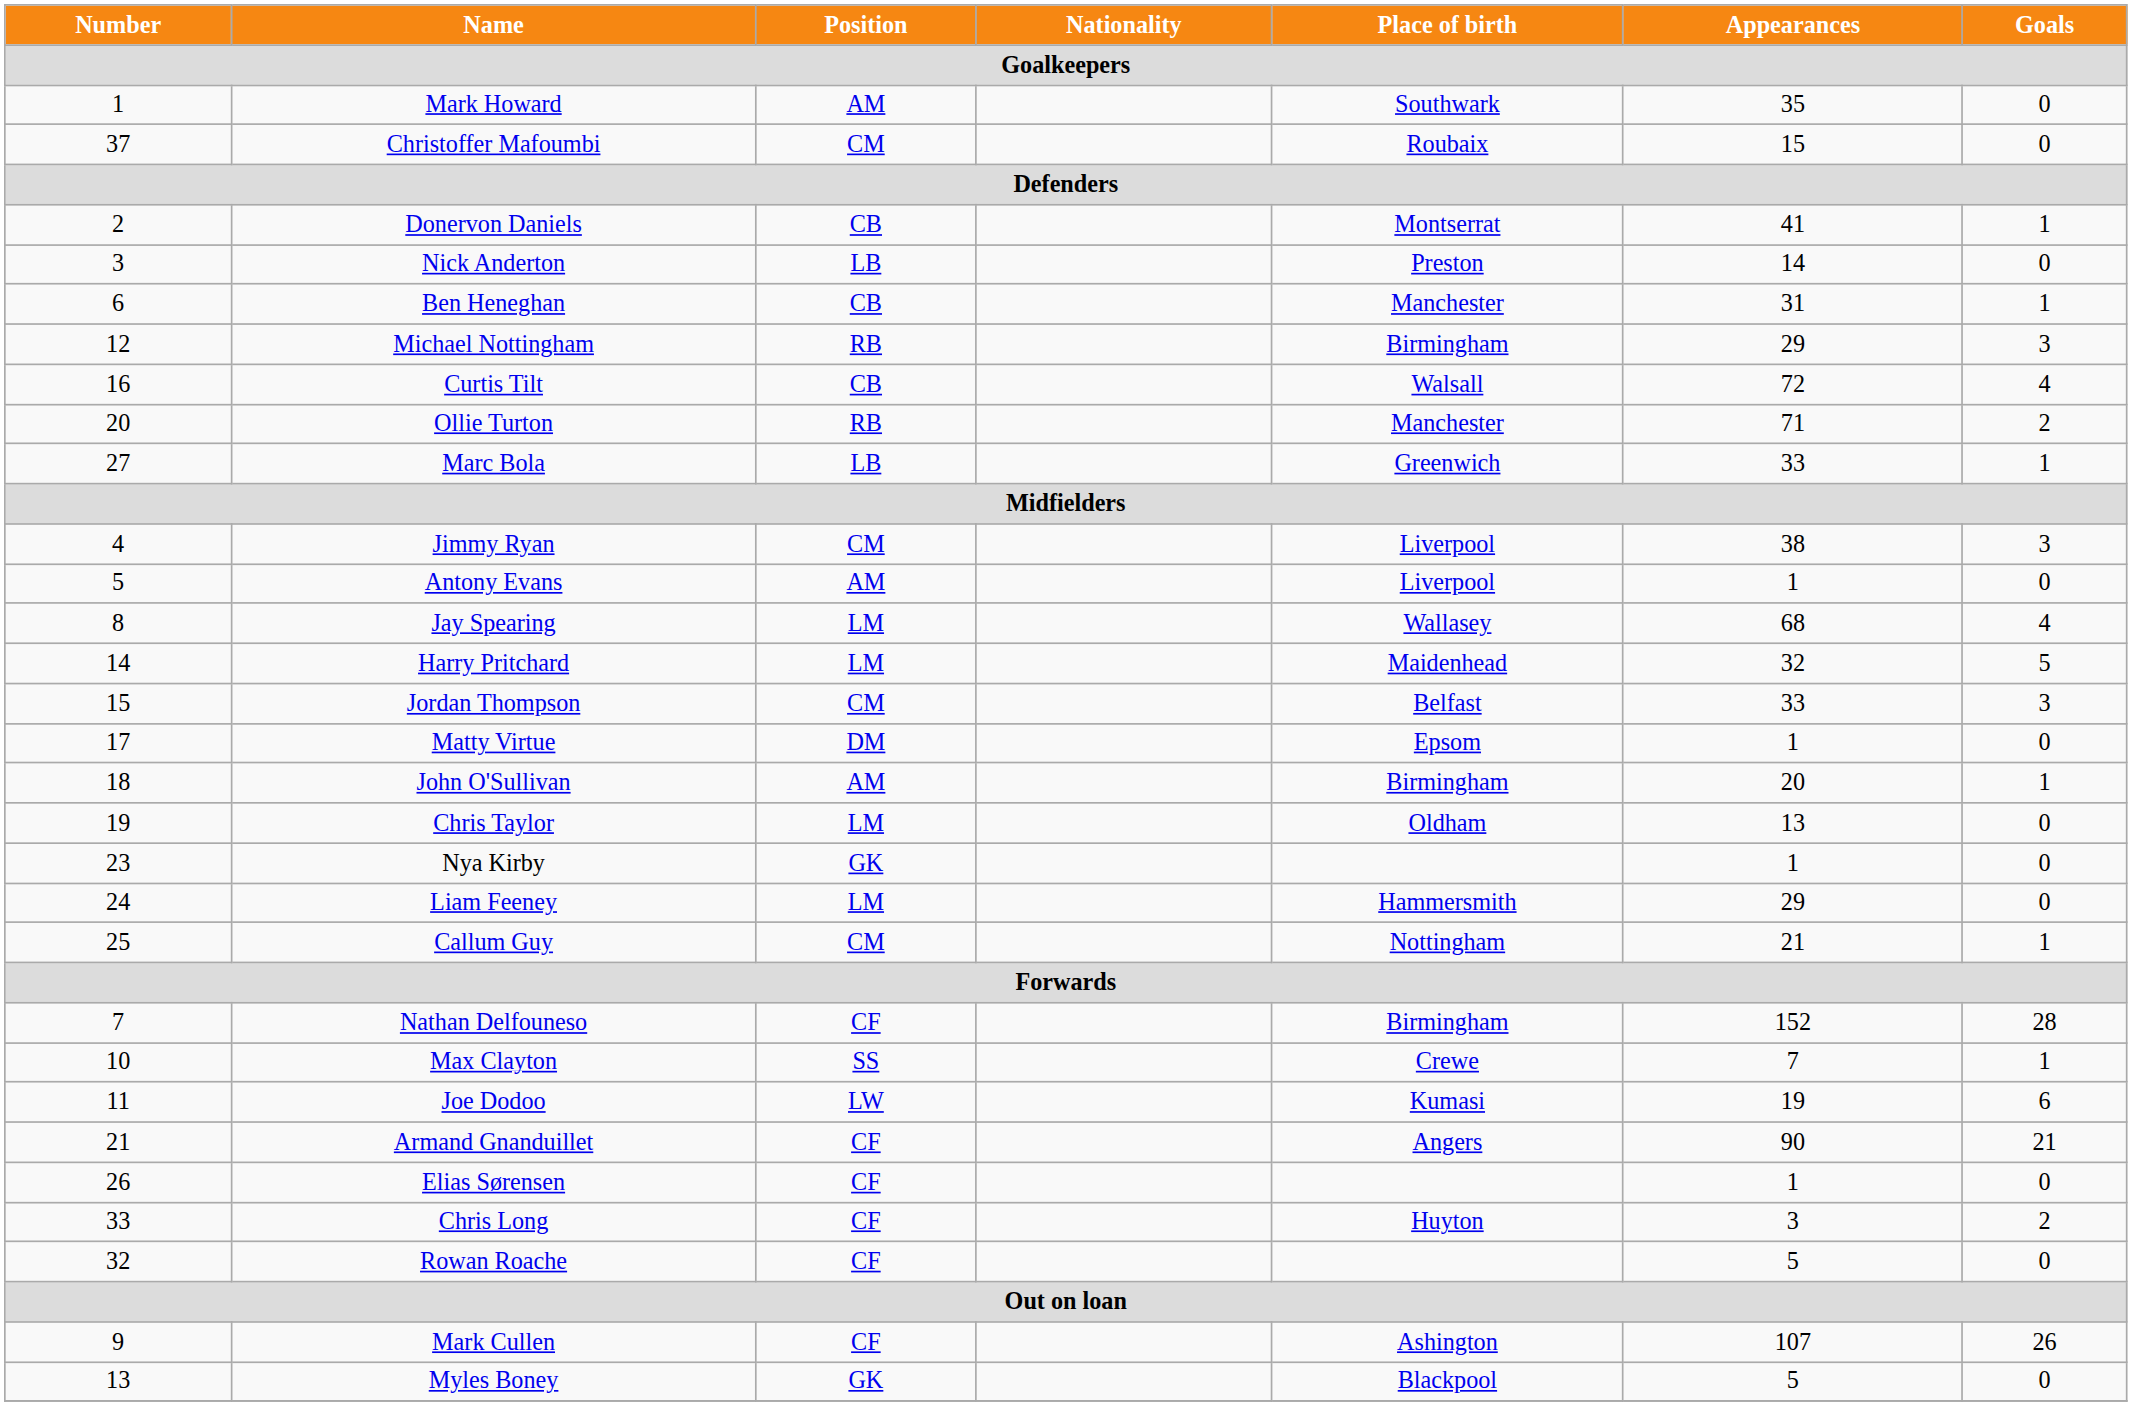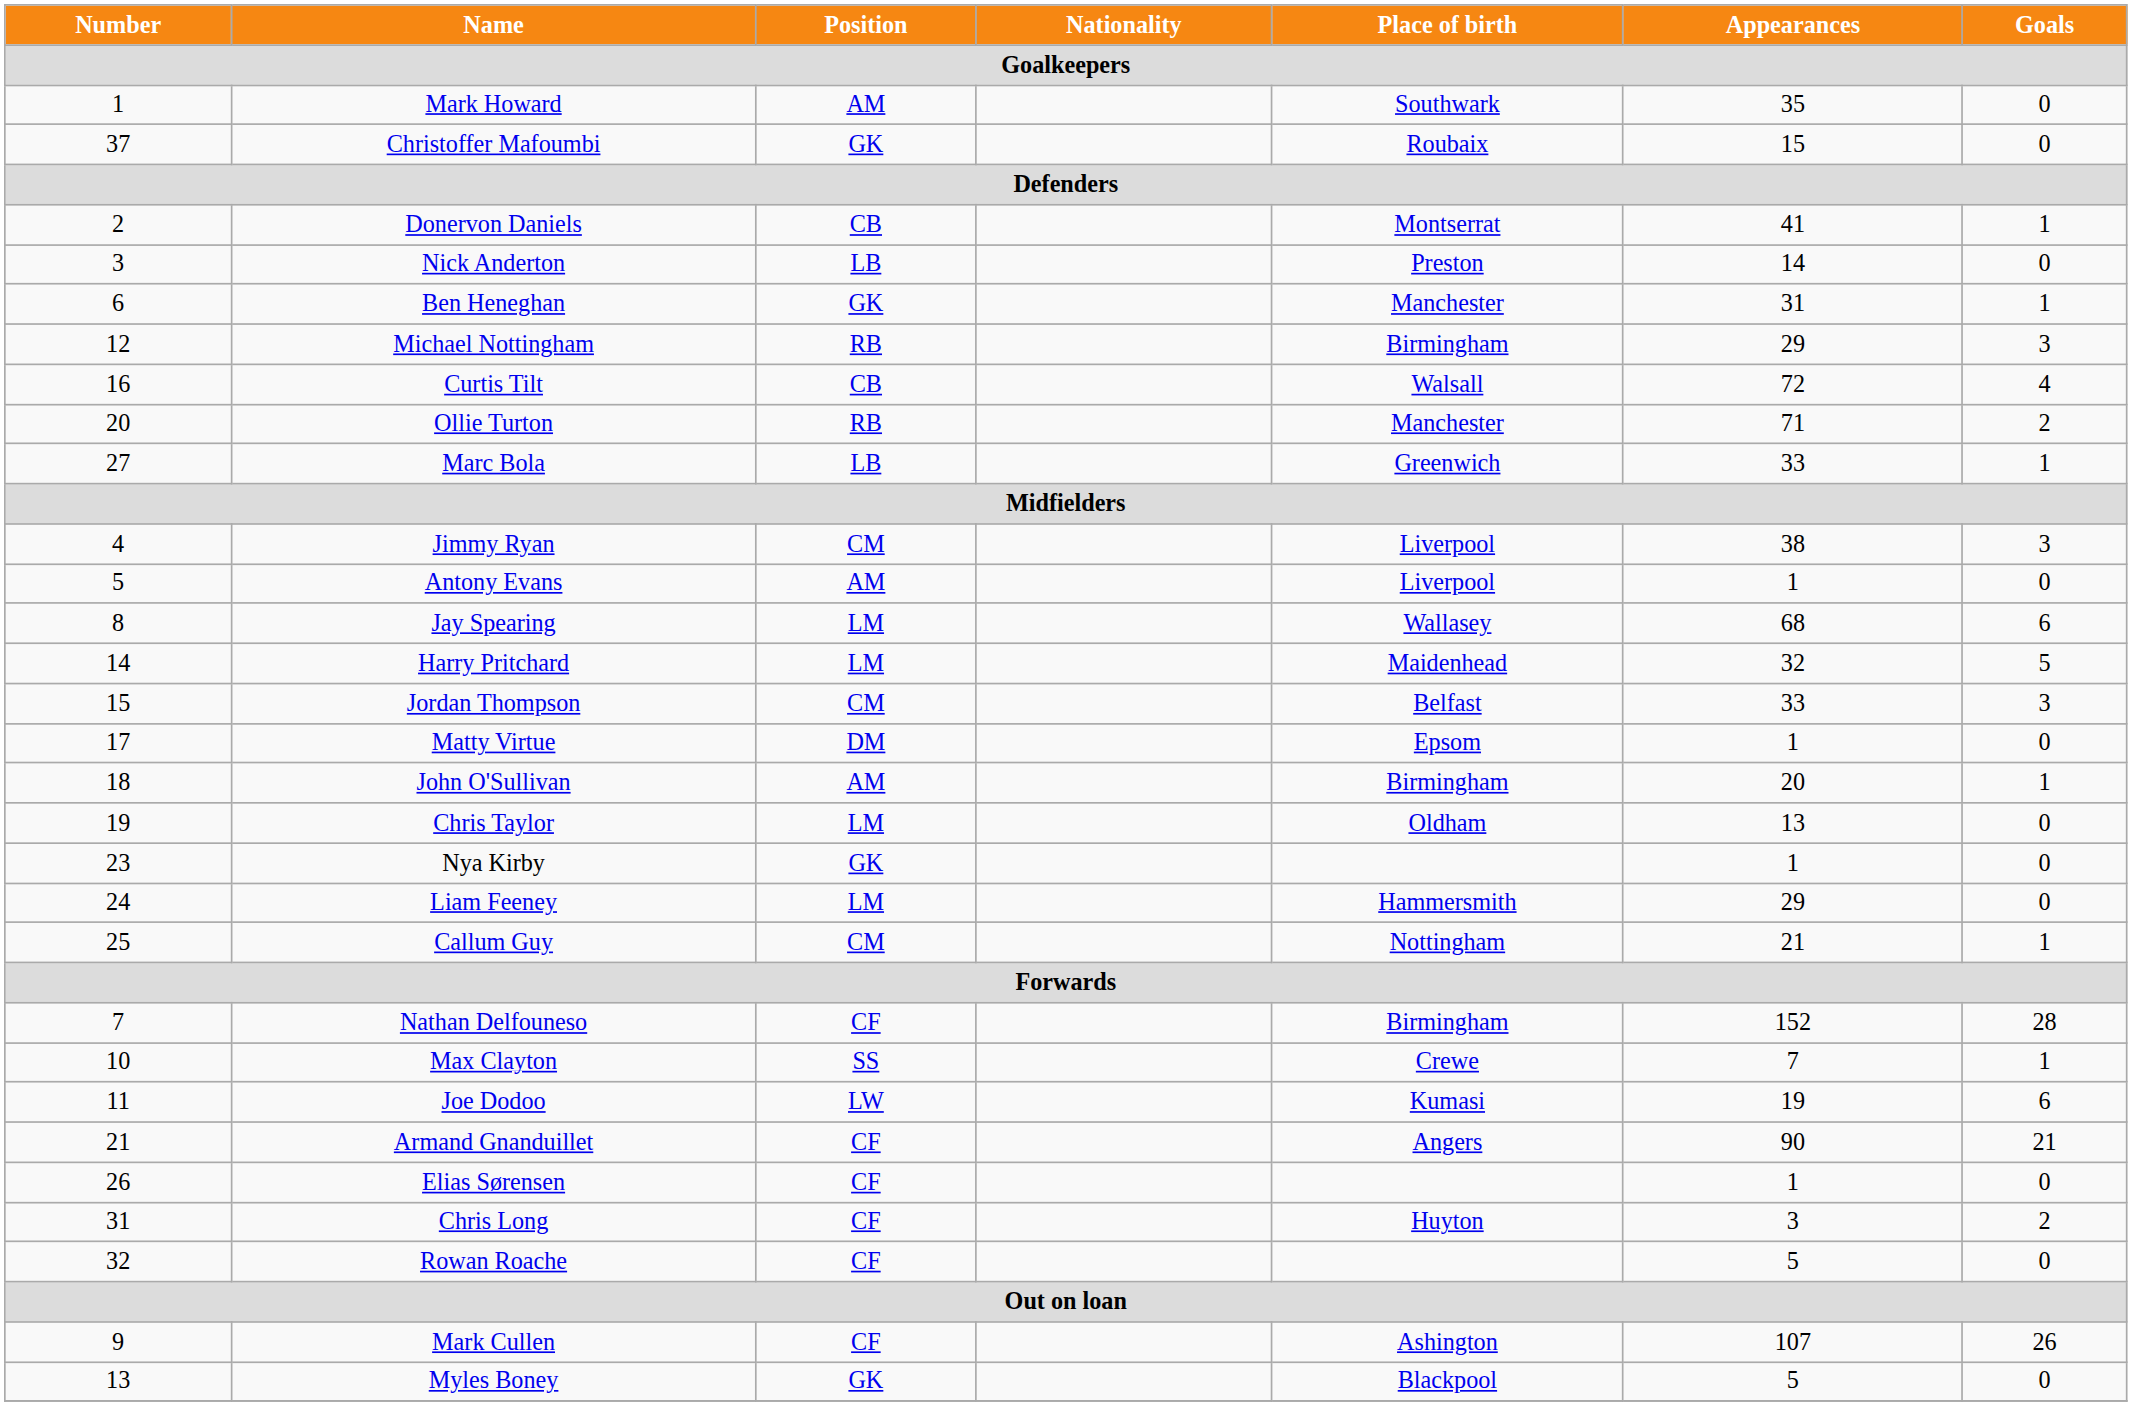 <table class="wikitable" style="text-align:center; font-size:90%; width:100%;">
 <tr>
 <th style="background:#F68712; color:white; text-align:center;">Number</th>
 <th style="background:#F68712; color:white; text-align:center;">Name</th>
 <th style="background:#F68712; color:white; text-align:center;">Position</th>
 <th style="background:#F68712; color:white; text-align:center;">Nationality</th>
 <th style="background:#F68712; color:white; text-align:center;">Place of birth</th>
 <th style="background:#F68712; color:white; text-align:center;">Appearances</th>
 <th style="background:#F68712; color:white; text-align:center;">Goals</th>
 </tr>
 <tr>
 <th colspan="14" style="background:#dcdcdc; text-align:center;">Goalkeepers</th>
 </tr>
 <tr>
 <td>1</td>
 <td><a href='#'>Mark Howard</a></td>
 <td><a href='#'>AM</a></td>
 <td></td>
 <td><a href='#'>Southwark</a></td>
 <td>35</td>
 <td>0</td>
 </tr>
 <tr>
 <td>37</td>
 <td><a href='#'>Christoffer Mafoumbi</a></td>
-<td><a href='#'>CM</a></td>
+<td><a href='#'>GK</a></td>
 <td></td>
 <td><a href='#'>Roubaix</a></td>
 <td>15</td>
 <td>0</td>
 </tr>
 <tr>
 <th colspan="14" style="background:#dcdcdc; text-align:center;">Defenders</th>
 </tr>
 <tr>
 <td>2</td>
 <td><a href='#'>Donervon Daniels</a></td>
 <td><a href='#'>CB</a></td>
 <td></td>
 <td><a href='#'>Montserrat</a></td>
 <td>41</td>
 <td>1</td>
 </tr>
 <tr>
 <td>3</td>
 <td><a href='#'>Nick Anderton</a></td>
 <td><a href='#'>LB</a></td>
 <td></td>
 <td><a href='#'>Preston</a></td>
 <td>14</td>
 <td>0</td>
 </tr>
 <tr>
 <td>6</td>
 <td><a href='#'>Ben Heneghan</a></td>
-<td><a href='#'>CB</a></td>
+<td><a href='#'>GK</a></td>
 <td></td>
 <td><a href='#'>Manchester</a></td>
 <td>31</td>
 <td>1</td>
 </tr>
 <tr>
 <td>12</td>
 <td><a href='#'>Michael Nottingham</a></td>
 <td><a href='#'>RB</a></td>
 <td></td>
 <td><a href='#'>Birmingham</a></td>
 <td>29</td>
 <td>3</td>
 </tr>
 <tr>
 <td>16</td>
 <td><a href='#'>Curtis Tilt</a></td>
 <td><a href='#'>CB</a></td>
 <td></td>
 <td><a href='#'>Walsall</a></td>
 <td>72</td>
 <td>4</td>
 </tr>
 <tr>
 <td>20</td>
 <td><a href='#'>Ollie Turton</a></td>
 <td><a href='#'>RB</a></td>
 <td></td>
 <td><a href='#'>Manchester</a></td>
 <td>71</td>
 <td>2</td>
 </tr>
 <tr>
 <td>27</td>
 <td><a href='#'>Marc Bola</a></td>
 <td><a href='#'>LB</a></td>
 <td></td>
 <td><a href='#'>Greenwich</a></td>
 <td>33</td>
 <td>1</td>
 </tr>
 <tr>
 <th colspan="14" style="background:#dcdcdc; text-align:center;">Midfielders</th>
 </tr>
 <tr>
 <td>4</td>
 <td><a href='#'>Jimmy Ryan</a></td>
 <td><a href='#'>CM</a></td>
 <td></td>
 <td><a href='#'>Liverpool</a></td>
 <td>38</td>
 <td>3</td>
 </tr>
 <tr>
 <td>5</td>
 <td><a href='#'>Antony Evans</a></td>
 <td><a href='#'>AM</a></td>
 <td></td>
 <td><a href='#'>Liverpool</a></td>
 <td>1</td>
 <td>0</td>
 </tr>
 <tr>
 <td>8</td>
 <td><a href='#'>Jay Spearing</a></td>
 <td><a href='#'>LM</a></td>
 <td></td>
 <td><a href='#'>Wallasey</a></td>
 <td>68</td>
-<td>4</td>
+<td>6</td>
 </tr>
 <tr>
 <td>14</td>
 <td><a href='#'>Harry Pritchard</a></td>
 <td><a href='#'>LM</a></td>
 <td></td>
 <td><a href='#'>Maidenhead</a></td>
 <td>32</td>
 <td>5</td>
 </tr>
 <tr>
 <td>15</td>
 <td><a href='#'>Jordan Thompson</a></td>
 <td><a href='#'>CM</a></td>
 <td></td>
 <td><a href='#'>Belfast</a></td>
 <td>33</td>
 <td>3</td>
 </tr>
 <tr>
 <td>17</td>
 <td><a href='#'>Matty Virtue</a></td>
 <td><a href='#'>DM</a></td>
 <td></td>
 <td><a href='#'>Epsom</a></td>
 <td>1</td>
 <td>0</td>
 </tr>
 <tr>
 <td>18</td>
 <td><a href='#'>John O'Sullivan</a></td>
 <td><a href='#'>AM</a></td>
 <td></td>
 <td><a href='#'>Birmingham</a></td>
 <td>20</td>
 <td>1</td>
 </tr>
 <tr>
 <td>19</td>
 <td><a href='#'>Chris Taylor</a></td>
 <td><a href='#'>LM</a></td>
 <td></td>
 <td><a href='#'>Oldham</a></td>
 <td>13</td>
 <td>0</td>
 </tr>
 <tr>
 <td>23</td>
 <td>Nya Kirby</td>
 <td><a href='#'>GK</a></td>
 <td></td>
 <td></td>
 <td>1</td>
 <td>0</td>
 </tr>
 <tr>
 <td>24</td>
 <td><a href='#'>Liam Feeney</a></td>
 <td><a href='#'>LM</a></td>
 <td></td>
 <td><a href='#'>Hammersmith</a></td>
 <td>29</td>
 <td>0</td>
 </tr>
 <tr>
 <td>25</td>
 <td><a href='#'>Callum Guy</a></td>
 <td><a href='#'>CM</a></td>
 <td></td>
 <td><a href='#'>Nottingham</a></td>
 <td>21</td>
 <td>1</td>
 </tr>
 <tr>
 <th colspan="14" style="background:#dcdcdc; text-align:center;">Forwards</th>
 </tr>
 <tr>
 <td>7</td>
 <td><a href='#'>Nathan Delfouneso</a></td>
 <td><a href='#'>CF</a></td>
 <td></td>
 <td><a href='#'>Birmingham</a></td>
 <td>152</td>
 <td>28</td>
 </tr>
 <tr>
 <td>10</td>
 <td><a href='#'>Max Clayton</a></td>
 <td><a href='#'>SS</a></td>
 <td></td>
 <td><a href='#'>Crewe</a></td>
 <td>7</td>
 <td>1</td>
 </tr>
 <tr>
 <td>11</td>
 <td><a href='#'>Joe Dodoo</a></td>
 <td><a href='#'>LW</a></td>
 <td></td>
 <td><a href='#'>Kumasi</a></td>
 <td>19</td>
 <td>6</td>
 </tr>
 <tr>
 <td>21</td>
 <td><a href='#'>Armand Gnanduillet</a></td>
 <td><a href='#'>CF</a></td>
 <td></td>
 <td><a href='#'>Angers</a></td>
 <td>90</td>
 <td>21</td>
 </tr>
 <tr>
 <td>26</td>
 <td><a href='#'>Elias Sørensen</a></td>
 <td><a href='#'>CF</a></td>
 <td></td>
 <td></td>
 <td>1</td>
 <td>0</td>
 </tr>
 <tr>
-<td>33</td>
+<td>31</td>
 <td><a href='#'>Chris Long</a></td>
 <td><a href='#'>CF</a></td>
 <td></td>
 <td><a href='#'>Huyton</a></td>
 <td>3</td>
 <td>2</td>
 </tr>
 <tr>
 <td>32</td>
 <td><a href='#'>Rowan Roache</a></td>
 <td><a href='#'>CF</a></td>
 <td></td>
 <td></td>
 <td>5</td>
 <td>0</td>
 </tr>
 <tr>
 <th colspan="14" style="background:#dcdcdc; text-align:center;">Out on loan</th>
 </tr>
 <tr>
 <td>9</td>
 <td><a href='#'>Mark Cullen</a></td>
 <td><a href='#'>CF</a></td>
 <td></td>
 <td><a href='#'>Ashington</a></td>
 <td>107</td>
 <td>26</td>
 </tr>
 <tr>
 <td>13</td>
 <td><a href='#'>Myles Boney</a></td>
 <td><a href='#'>GK</a></td>
 <td></td>
 <td><a href='#'>Blackpool</a></td>
 <td>5</td>
 <td>0</td>
 </tr>
 <tr>
 </tr>
 </table>
